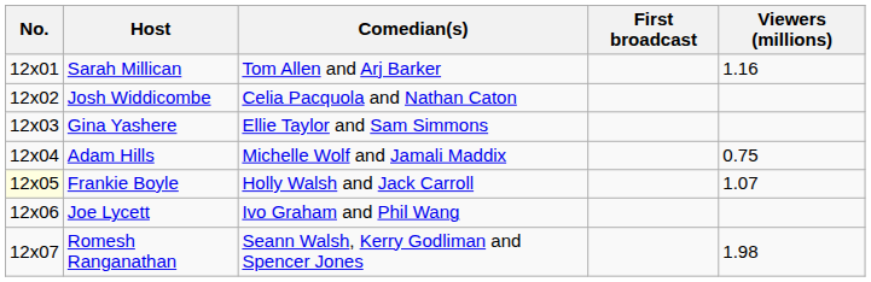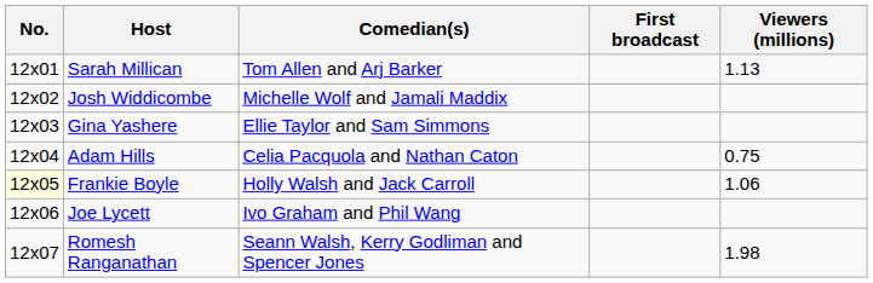 <table class="wikitable" style="width:60%;">
 <tr>
 <th>No.</th>
 <th>Host</th>
 <th>Comedian(s)</th>
 <th>First broadcast</th>
 <th>Viewers (millions)</th>
 </tr>
 <tr>
 <td>12x01</td>
 <td><a href='#'>Sarah Millican</a></td>
 <td><a href='#'>Tom Allen</a> and <a href='#'>Arj Barker</a></td>
 <td></td>
-<td>1.16</td>
+<td>1.13</td>
 </tr>
 <tr>
 <td>12x02</td>
 <td><a href='#'>Josh Widdicombe</a></td>
-<td><a href='#'>Celia Pacquola</a> and <a href='#'>Nathan Caton</a></td>
+<td><a href='#'>Michelle Wolf</a> and <a href='#'>Jamali Maddix</a></td>
 <td></td>
 <td></td>
 </tr>
 <tr>
 <td>12x03</td>
 <td><a href='#'>Gina Yashere</a></td>
 <td><a href='#'>Ellie Taylor</a> and <a href='#'>Sam Simmons</a></td>
 <td></td>
 <td></td>
 </tr>
 <tr>
 <td>12x04</td>
 <td><a href='#'>Adam Hills</a></td>
-<td><a href='#'>Michelle Wolf</a> and <a href='#'>Jamali Maddix</a></td>
+<td><a href='#'>Celia Pacquola</a> and <a href='#'>Nathan Caton</a></td>
 <td></td>
 <td>0.75</td>
 </tr>
 <tr>
 <td style="background: lightyellow;">12x05</td>
 <td><a href='#'>Frankie Boyle</a></td>
 <td><a href='#'>Holly Walsh</a> and <a href='#'>Jack Carroll</a></td>
 <td></td>
-<td>1.07</td>
+<td>1.06</td>
 </tr>
 <tr>
 <td>12x06</td>
 <td><a href='#'>Joe Lycett</a></td>
 <td><a href='#'>Ivo Graham</a> and <a href='#'>Phil Wang</a></td>
 <td></td>
 <td></td>
 </tr>
 <tr>
 <td>12x07</td>
 <td><a href='#'>Romesh Ranganathan</a></td>
 <td><a href='#'>Seann Walsh</a>, <a href='#'>Kerry Godliman</a> and <a href='#'>Spencer Jones</a></td>
 <td></td>
 <td>1.98</td>
 </tr>
 </table>
